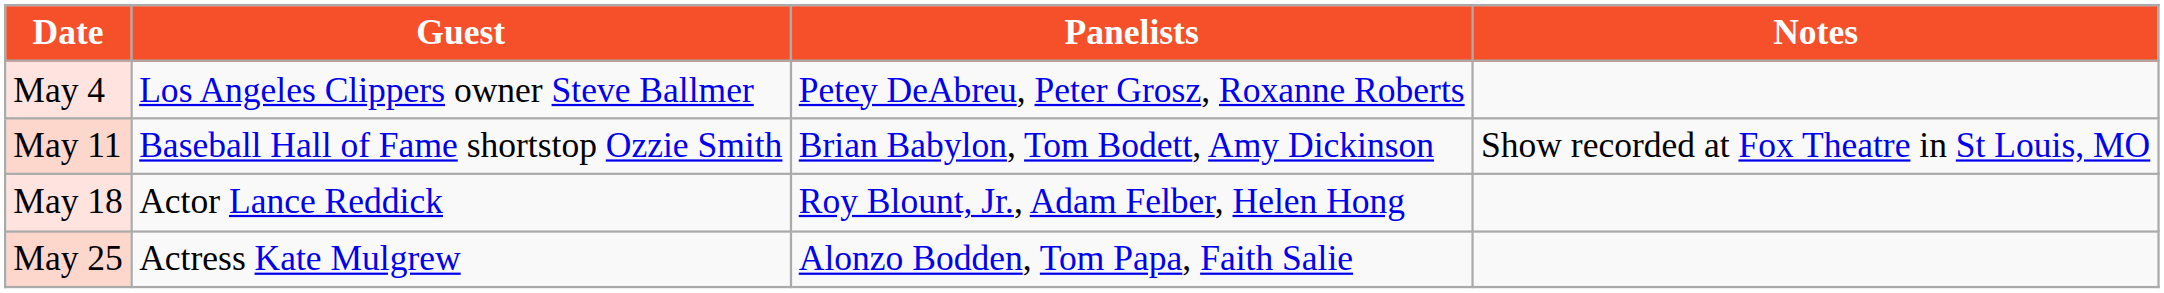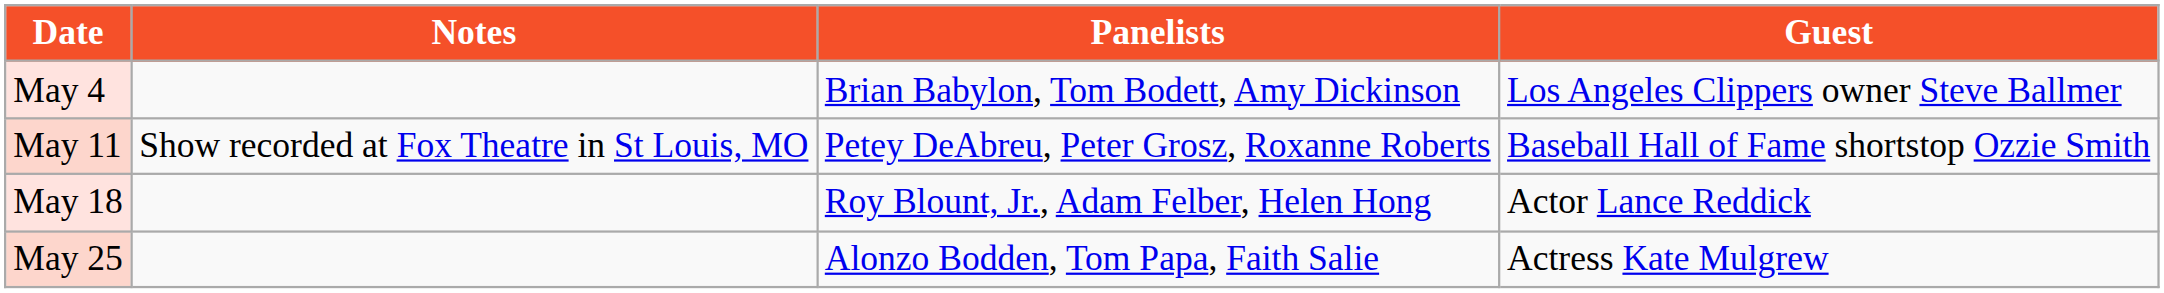 <table class="wikitable">
 <tr>
 <th style="background:#F55029;color:#FFFFFF;">Date</th>
+<th style="background:#F55029;color:#FFFFFF;">Notes</th>
+<th style="background:#F55029;color:#FFFFFF;">Panelists</th>
 <th style="background:#F55029;color:#FFFFFF;">Guest</th>
-<th style="background:#F55029;color:#FFFFFF;">Panelists</th>
-<th style="background:#F55029;color:#FFFFFF;">Notes</th>
 </tr>
 <tr>
 <td style="background:#FFE3DF;color:#000000;">May 4</td>
+<td></td>
+<td><a href='#'>Brian Babylon</a>, <a href='#'>Tom Bodett</a>, <a href='#'>Amy Dickinson</a></td>
 <td><a href='#'>Los Angeles Clippers</a> owner <a href='#'>Steve Ballmer</a></td>
-<td><a href='#'>Petey DeAbreu</a>, <a href='#'>Peter Grosz</a>, <a href='#'>Roxanne Roberts</a></td>
-<td></td>
 </tr>
 <tr>
 <td style="background:#FDD6CC;color:#000000;">May 11</td>
+<td>Show recorded at <a href='#'>Fox Theatre</a> in <a href='#'>St Louis, MO</a></td>
+<td><a href='#'>Petey DeAbreu</a>, <a href='#'>Peter Grosz</a>, <a href='#'>Roxanne Roberts</a></td>
 <td><a href='#'>Baseball Hall of Fame</a> shortstop <a href='#'>Ozzie Smith</a></td>
-<td><a href='#'>Brian Babylon</a>, <a href='#'>Tom Bodett</a>, <a href='#'>Amy Dickinson</a></td>
-<td>Show recorded at <a href='#'>Fox Theatre</a> in <a href='#'>St Louis, MO</a></td>
 </tr>
 <tr>
 <td style="background:#FFE3DF;color:#000000;">May 18</td>
+<td></td>
+<td><a href='#'>Roy Blount, Jr.</a>, <a href='#'>Adam Felber</a>, <a href='#'>Helen Hong</a></td>
 <td>Actor <a href='#'>Lance Reddick</a></td>
-<td><a href='#'>Roy Blount, Jr.</a>, <a href='#'>Adam Felber</a>, <a href='#'>Helen Hong</a></td>
-<td></td>
 </tr>
 <tr>
 <td style="background:#FDD6CC;color:#000000;">May 25</td>
+<td></td>
+<td><a href='#'>Alonzo Bodden</a>, <a href='#'>Tom Papa</a>, <a href='#'>Faith Salie</a></td>
 <td>Actress <a href='#'>Kate Mulgrew</a></td>
-<td><a href='#'>Alonzo Bodden</a>, <a href='#'>Tom Papa</a>, <a href='#'>Faith Salie</a></td>
-<td></td>
 </tr>
 </table>
